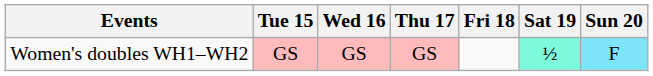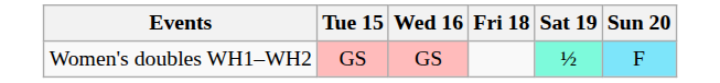 <table class="wikitable" style="margin:0.5em auto; font-size:90%; text-align:center">
 <tr>
 <th>Events</th>
 <th>Tue 15</th>
 <th>Wed 16</th>
-<th>Thu 17</th>
 <th>Fri 18</th>
 <th>Sat 19</th>
 <th>Sun 20</th>
 </tr>
 <tr>
 <td align="left">Women's doubles WH1–WH2</td>
 <td bgcolor="#FFBBBB">GS</td>
 <td bgcolor="#FFBBBB">GS</td>
-<td bgcolor="#FFBBBB">GS</td>
 <td></td>
 <td bgcolor="#7DFADB">½</td>
 <td bgcolor="#7DE5FA">F</td>
 </tr>
 </table>
